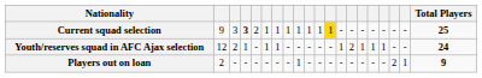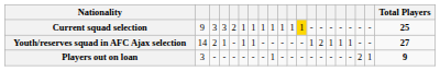 <table class="wikitable" style="width:50%; font-size:85%;">
 <tr valign=top>
 <th align=center>Nationality</th>
 <th align=center></th>
 <th align=center></th>
 <th align=center></th>
 <th align=center></th>
 <th align=center></th>
 <th align=center></th>
 <th align=center></th>
 <th align=center></th>
 <th align=center></th>
 <th align=center></th>
 <th align=center></th>
 <th align=center></th>
 <th align=center></th>
 <th align=center></th>
 <th align=center></th>
 <th align=center></th>
 <th align=center></th>
 <th align=center></th>
 <th align=center>Total Players</th>
 </tr>
 <tr>
 <th align=center>Current squad selection</th>
 <td align=center>9</td>
 <td align=center>3</td>
-<td align=center><strong>3</strong></td>
+<td align=center>3</td>
 <td align=center>2</td>
 <td align=center>1</td>
 <td align=center>1</td>
 <td align=center>1</td>
 <td align=center>1</td>
 <td align=center>1</td>
 <td align=center>1</td>
 <td align=center style="background: gold;">1</td>
 <td align=center>-</td>
 <td align=center>-</td>
 <td align=center>-</td>
 <td align=center>-</td>
 <td align=center>-</td>
 <td align=center>-</td>
 <td align=center>-</td>
 <td align=center><strong>25</strong></td>
 </tr>
 <tr>
 <th align=center>Youth/reserves squad in AFC Ajax selection</th>
-<td align=center>12</td>
+<td align=center>14</td>
 <td align=center>2</td>
 <td align=center>1</td>
 <td align=center>-</td>
 <td align=center>1</td>
 <td align=center>1</td>
 <td align=center>-</td>
 <td align=center>-</td>
 <td align=center>-</td>
 <td align=center>-</td>
 <td align=center>-</td>
 <td align=center>1</td>
 <td align=center>2</td>
 <td align=center>1</td>
 <td align=center>1</td>
 <td align=center>1</td>
 <td align=center>-</td>
 <td align=center>-</td>
-<td align=center><strong>24</strong></td>
+<td align=center><strong>27</strong></td>
 </tr>
 <tr>
 <th align=center>Players out on loan</th>
-<td align=center>2</td>
+<td align=center>3</td>
 <td align=center>-</td>
 <td align=center>-</td>
 <td align=center>-</td>
 <td align=center>-</td>
 <td align=center>-</td>
 <td align=center>-</td>
 <td align=center>1</td>
 <td align=center>-</td>
 <td align=center>-</td>
 <td align=center>-</td>
 <td align=center>-</td>
 <td align=center>-</td>
 <td align=center>-</td>
 <td align=center>-</td>
 <td align=center>-</td>
 <td align=center>2</td>
 <td align=center>1</td>
 <td align=center><strong>9</strong></td>
 </tr>
 </table>
